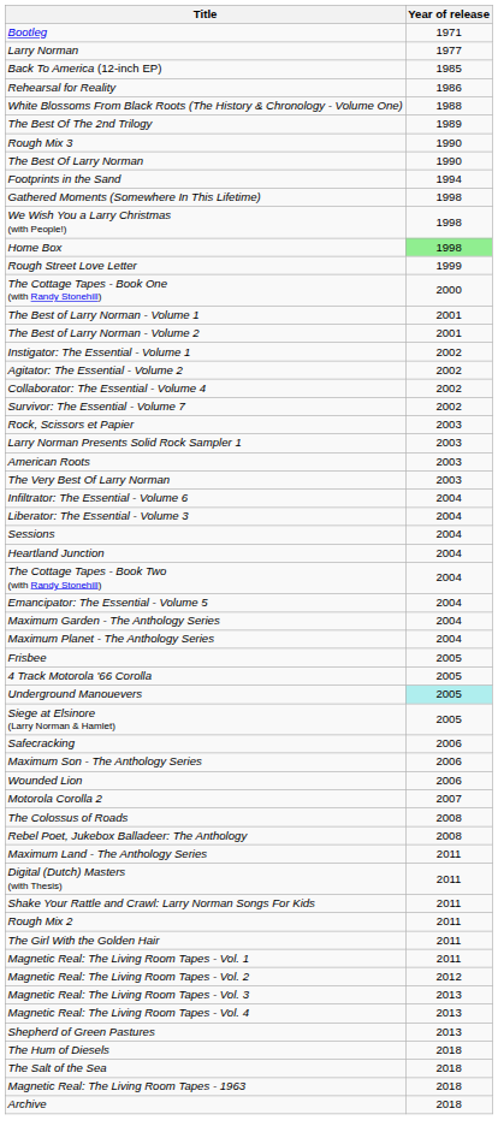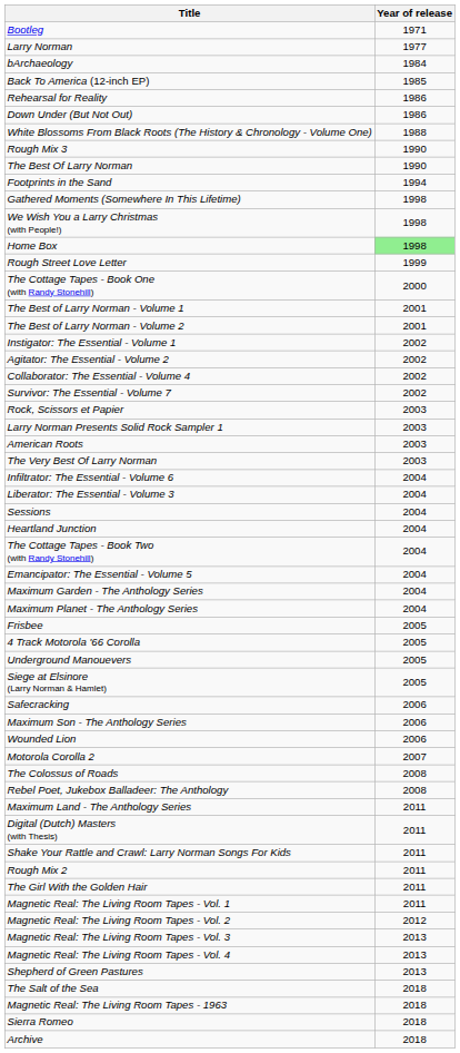 <table class="wikitable">
 <tr>
 <th align="left">Title</th>
 <th align="left">Year of release</th>
 </tr>
 <tr>
 <td align="left"><em><a href='#'>Bootleg</a></em></td>
 <td style="text-align:center;">1971</td>
 </tr>
 <tr>
 <td align="left"><em>Larry Norman</em></td>
 <td style="text-align:center;">1977</td>
 </tr>
 <tr>
+<td align="left"><em>bArchaeology</em></td>
+<td style="text-align:center;">1984</td>
+</tr>
+<tr>
 <td align="left"><em>Back To America</em> (12-inch EP)</td>
 <td style="text-align:center;">1985</td>
 </tr>
 <tr>
 <td align="left"><em>Rehearsal for Reality</em></td>
 <td style="text-align:center;">1986</td>
 </tr>
 <tr>
+<td align="left"><em>Down Under (But Not Out)</em></td>
+<td style="text-align:center;">1986</td>
+</tr>
+<tr>
 <td align="left"><em>White Blossoms From Black Roots (The History & Chronology - Volume One)</em></td>
 <td style="text-align:center;">1988</td>
-</tr>
-<tr>
-<td align="left"><em>The Best Of The 2nd Trilogy</em></td>
-<td style="text-align:center;">1989</td>
 </tr>
 <tr>
 <td align="left"><em>Rough Mix 3</em></td>
 <td style="text-align:center;">1990</td>
 </tr>
 <tr>
 <td align="left"><em>The Best Of Larry Norman</em></td>
 <td style="text-align:center;">1990</td>
 </tr>
 <tr>
 <td align="left"><em>Footprints in the Sand</em></td>
 <td style="text-align:center;">1994</td>
 </tr>
 <tr>
 <td align="left"><em>Gathered Moments (Somewhere In This Lifetime)</em></td>
 <td style="text-align:center;">1998</td>
 </tr>
 <tr>
 <td align="left"><em>We Wish You a Larry Christmas</em> <br><small>(with People!)</small></td>
 <td style="text-align:center;">1998</td>
 </tr>
 <tr>
 <td align="left"><em>Home Box</em> </td>
 <td style="background: lightgreen; text-align:center;">1998</td>
 </tr>
 <tr>
 <td align="left"><em>Rough Street Love Letter</em></td>
 <td style="text-align:center;">1999</td>
 </tr>
 <tr>
 <td align="left"><em>The Cottage Tapes - Book One</em> <br><small>(with <a href='#'>Randy Stonehill</a>)</small></td>
 <td style="text-align:center;">2000</td>
 </tr>
 <tr>
 <td align="left"><em>The Best of Larry Norman - Volume 1</em></td>
 <td style="text-align:center;">2001</td>
 </tr>
 <tr>
 <td align="left"><em>The Best of Larry Norman - Volume 2</em></td>
 <td style="text-align:center;">2001</td>
 </tr>
 <tr>
 <td align="left"><em>Instigator: The Essential - Volume 1</em></td>
 <td style="text-align:center;">2002</td>
 </tr>
 <tr>
 <td align="left"><em>Agitator: The Essential - Volume 2</em></td>
 <td style="text-align:center;">2002</td>
 </tr>
 <tr>
 <td align="left"><em>Collaborator: The Essential - Volume 4</em></td>
 <td style="text-align:center;">2002</td>
 </tr>
 <tr>
 <td align="left"><em>Survivor: The Essential - Volume 7</em></td>
 <td style="text-align:center;">2002</td>
 </tr>
 <tr>
 <td align="left"><em>Rock, Scissors et Papier</em></td>
 <td style="text-align:center;">2003</td>
 </tr>
 <tr>
 <td align="left"><em>Larry Norman Presents Solid Rock Sampler 1</em></td>
 <td style="text-align:center;">2003</td>
 </tr>
 <tr>
 <td align="left"><em>American Roots</em></td>
 <td style="text-align:center;">2003</td>
 </tr>
 <tr>
 <td align="left"><em>The Very Best Of Larry Norman</em></td>
 <td style="text-align:center;">2003</td>
 </tr>
 <tr>
 <td align="left"><em>Infiltrator: The Essential - Volume 6</em></td>
 <td style="text-align:center;">2004</td>
 </tr>
 <tr>
 <td align="left"><em>Liberator: The Essential - Volume 3</em></td>
 <td style="text-align:center;">2004</td>
 </tr>
 <tr>
 <td align="left"><em>Sessions</em></td>
 <td style="text-align:center;">2004</td>
 </tr>
 <tr>
 <td align="left"><em>Heartland Junction</em></td>
 <td style="text-align:center;">2004</td>
 </tr>
 <tr>
 <td align="left"><em>The Cottage Tapes - Book Two</em> <br><small>(with <a href='#'>Randy Stonehill</a>)</small></td>
 <td style="text-align:center;">2004</td>
 </tr>
 <tr>
 <td align="left"><em>Emancipator: The Essential - Volume 5</em></td>
 <td style="text-align:center;">2004</td>
 </tr>
 <tr>
 <td align="left"><em>Maximum Garden - The Anthology Series</em></td>
 <td style="text-align:center;">2004</td>
 </tr>
 <tr>
 <td align="left"><em>Maximum Planet - The Anthology Series</em></td>
 <td style="text-align:center;">2004</td>
 </tr>
 <tr>
 <td align="left"><em>Frisbee</em></td>
 <td style="text-align:center;">2005</td>
 </tr>
 <tr>
 <td align="left"><em>4 Track Motorola '66 Corolla</em></td>
 <td style="text-align:center;">2005</td>
 </tr>
 <tr>
 <td align="left"><em>Underground Manouevers</em></td>
-<td style="background: paleturquoise; text-align:center;">2005</td>
+<td style="text-align:center;">2005</td>
 </tr>
 <tr>
 <td align="left"><em>Siege at Elsinore</em><br><small>(Larry Norman & Hamlet)</small></td>
 <td style="text-align:center;">2005</td>
 </tr>
 <tr>
 <td align="left"><em>Safecracking</em></td>
 <td style="text-align:center;">2006</td>
 </tr>
 <tr>
 <td align="left"><em>Maximum Son - The Anthology Series</em></td>
 <td style="text-align:center;">2006</td>
 </tr>
 <tr>
 <td align="left"><em>Wounded Lion</em></td>
 <td style="text-align:center;">2006</td>
 </tr>
 <tr>
 <td align="left"><em>Motorola Corolla 2</em></td>
 <td style="text-align:center;">2007</td>
 </tr>
 <tr>
 <td align="left"><em>The Colossus of Roads</em></td>
 <td style="text-align:center;">2008</td>
 </tr>
 <tr>
 <td align="left"><em>Rebel Poet, Jukebox Balladeer: The Anthology</em></td>
 <td style="text-align:center;">2008</td>
 </tr>
 <tr>
 <td align="left"><em>Maximum Land - The Anthology Series</em></td>
 <td style="text-align:center;">2011</td>
 </tr>
 <tr>
 <td align="left"><em>Digital (Dutch) Masters</em><br><small>(with Thesis)</small></td>
 <td style="text-align:center;">2011</td>
 </tr>
 <tr>
 <td align="left"><em>Shake Your Rattle and Crawl: Larry Norman Songs For Kids</em></td>
 <td style="text-align:center;">2011</td>
 </tr>
 <tr>
 <td align="left"><em>Rough Mix 2</em></td>
 <td style="text-align:center;">2011</td>
 </tr>
 <tr>
 <td align="left"><em>The Girl With the Golden Hair</em></td>
 <td style="text-align:center;">2011</td>
 </tr>
 <tr>
 <td align="left"><em>Magnetic Real: The Living Room Tapes - Vol. 1</em></td>
 <td style="text-align:center;">2011</td>
 </tr>
 <tr>
 <td align="left"><em>Magnetic Real: The Living Room Tapes - Vol. 2</em></td>
 <td style="text-align:center;">2012</td>
 </tr>
 <tr>
 <td align="left"><em>Magnetic Real: The Living Room Tapes - Vol. 3</em></td>
 <td style="text-align:center;">2013</td>
 </tr>
 <tr>
 <td align="left"><em>Magnetic Real: The Living Room Tapes - Vol. 4</em></td>
 <td style="text-align:center;">2013</td>
 </tr>
 <tr>
 <td align="left"><em>Shepherd of Green Pastures</em></td>
 <td style="text-align:center;">2013</td>
 </tr>
 <tr>
-<td align="left"><em>The Hum of Diesels</em></td>
-<td style="text-align:center;">2018</td>
-</tr>
-<tr>
 <td align="left"><em>The Salt of the Sea</em></td>
 <td style="text-align:center;">2018</td>
 </tr>
 <tr>
 <td align="left"><em>Magnetic Real: The Living Room Tapes - 1963</em></td>
 <td style="text-align:center;">2018</td>
 </tr>
 <tr>
+<td align="left"><em>Sierra Romeo</em></td>
+<td style="text-align:center;">2018</td>
+</tr>
+<tr>
 <td align="left"><em>Archive</em></td>
 <td style="text-align:center;">2018</td>
 </tr>
 </table>
